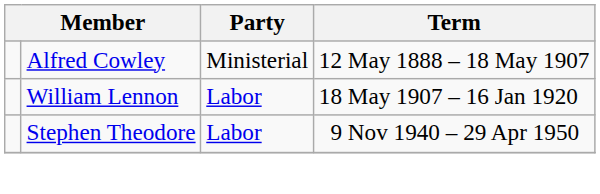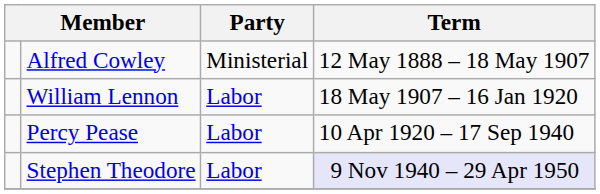 <table class="wikitable">
 <tr>
 <th colspan="2">Member</th>
 <th>Party</th>
 <th>Term</th>
 </tr>
 <tr>
 <td> </td>
 <td><a href='#'>Alfred Cowley</a></td>
 <td>Ministerial</td>
 <td>12 May 1888 – 18 May 1907</td>
 </tr>
 <tr>
 <td> </td>
 <td><a href='#'>William Lennon</a></td>
 <td><a href='#'>Labor</a></td>
 <td>18 May 1907 – 16 Jan 1920</td>
 </tr>
 <tr>
 <td> </td>
+<td><a href='#'>Percy Pease</a></td>
+<td><a href='#'>Labor</a></td>
+<td>10 Apr 1920 – 17 Sep 1940</td>
+</tr>
+<tr>
+<td> </td>
 <td><a href='#'>Stephen Theodore</a></td>
 <td><a href='#'>Labor</a></td>
-<td>  9 Nov 1940 – 29 Apr 1950</td>
+<td style="background: lavender;">  9 Nov 1940 – 29 Apr 1950</td>
 </tr>
 <tr>
 </tr>
 </table>
